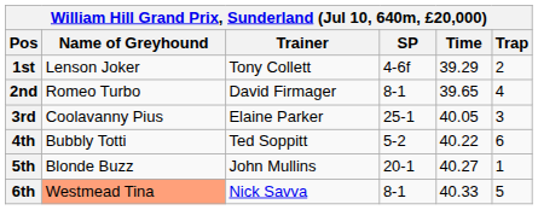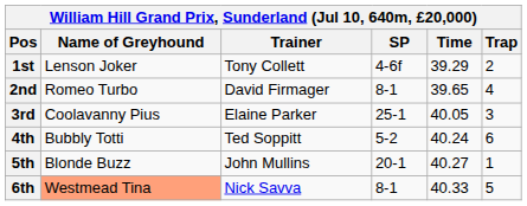 <table class="wikitable">
 <tr>
 <th colspan="6"><a href='#'>William Hill Grand Prix</a>, <a href='#'>Sunderland</a> (Jul 10, 640m, £20,000)</th>
 </tr>
 <tr>
 <th width=30>Pos</th>
 <th width=180>Name of Greyhound</th>
 <th width=150>Trainer</th>
 <th width=50>SP</th>
 <th width=50>Time</th>
 <th width=30>Trap</th>
 </tr>
 <tr>
 <th>1st</th>
 <td>Lenson Joker</td>
 <td>Tony Collett</td>
 <td>4-6f</td>
 <td>39.29</td>
 <td>2</td>
 </tr>
 <tr>
 <th>2nd</th>
 <td>Romeo Turbo</td>
 <td>David Firmager</td>
 <td>8-1</td>
 <td>39.65</td>
 <td>4</td>
 </tr>
 <tr>
 <th>3rd</th>
 <td>Coolavanny Pius</td>
 <td>Elaine Parker</td>
 <td>25-1</td>
 <td>40.05</td>
 <td>3</td>
 </tr>
 <tr>
 <th>4th</th>
 <td>Bubbly Totti</td>
 <td>Ted Soppitt</td>
 <td>5-2</td>
-<td>40.22</td>
+<td>40.24</td>
 <td>6</td>
 </tr>
 <tr>
 <th>5th</th>
 <td>Blonde Buzz</td>
 <td>John Mullins</td>
 <td>20-1</td>
 <td>40.27</td>
 <td>1</td>
 </tr>
 <tr>
 <th>6th</th>
 <td style="background: lightsalmon;">Westmead Tina</td>
 <td><a href='#'>Nick Savva</a></td>
 <td>8-1</td>
 <td>40.33</td>
 <td>5</td>
 </tr>
 </table>
